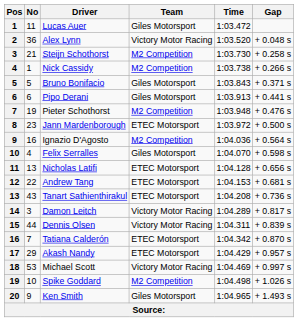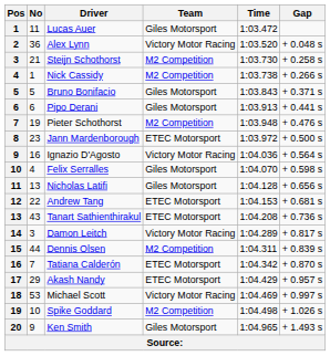 <table class="wikitable" style="font-size: 87%;">
 <tr>
 <th>Pos</th>
 <th>No</th>
 <th>Driver</th>
 <th>Team</th>
 <th>Time</th>
 <th>Gap</th>
 </tr>
 <tr>
 <th>1</th>
 <td>11</td>
 <td> <a href='#'>Lucas Auer</a></td>
 <td>Giles Motorsport</td>
 <td>1:03.472</td>
 <td></td>
 </tr>
 <tr>
 <th>2</th>
 <td>36</td>
 <td> <a href='#'>Alex Lynn</a></td>
 <td>Victory Motor Racing</td>
 <td>1:03.520</td>
 <td>+ 0.048 s</td>
 </tr>
 <tr>
 <th>3</th>
 <td>21</td>
 <td> <a href='#'>Steijn Schothorst</a></td>
 <td><a href='#'>M2 Competition</a></td>
 <td>1:03.730</td>
 <td>+ 0.258 s</td>
 </tr>
 <tr>
 <th>4</th>
 <td>1</td>
 <td> <a href='#'>Nick Cassidy</a></td>
 <td><a href='#'>M2 Competition</a></td>
 <td>1:03.738</td>
 <td>+ 0.266 s</td>
 </tr>
 <tr>
 <th>5</th>
 <td>5</td>
 <td> <a href='#'>Bruno Bonifacio</a></td>
 <td>Giles Motorsport</td>
 <td>1:03.843</td>
 <td>+ 0.371 s</td>
 </tr>
 <tr>
 <th>6</th>
 <td>6</td>
 <td> <a href='#'>Pipo Derani</a></td>
 <td>Giles Motorsport</td>
 <td>1:03.913</td>
 <td>+ 0.441 s</td>
 </tr>
 <tr>
 <th>7</th>
 <td>19</td>
 <td> Pieter Schothorst</td>
 <td><a href='#'>M2 Competition</a></td>
 <td>1:03.948</td>
 <td>+ 0.476 s</td>
 </tr>
 <tr>
 <th>8</th>
 <td>23</td>
 <td> <a href='#'>Jann Mardenborough</a></td>
 <td>ETEC Motorsport</td>
 <td>1:03.972</td>
 <td>+ 0.500 s</td>
 </tr>
 <tr>
 <th>9</th>
 <td>16</td>
 <td> Ignazio D'Agosto</td>
-<td><a href='#'>M2 Competition</a></td>
+<td>Victory Motor Racing</td>
 <td>1:04.036</td>
 <td>+ 0.564 s</td>
 </tr>
 <tr>
 <th>10</th>
 <td>4</td>
 <td> <a href='#'>Felix Serralles</a></td>
 <td>Giles Motorsport</td>
 <td>1:04.070</td>
 <td>+ 0.598 s</td>
 </tr>
 <tr>
 <th>11</th>
 <td>13</td>
 <td> <a href='#'>Nicholas Latifi</a></td>
-<td>ETEC Motorsport</td>
+<td>Giles Motorsport</td>
 <td>1:04.128</td>
 <td>+ 0.656 s</td>
 </tr>
 <tr>
 <th>12</th>
 <td>22</td>
 <td> <a href='#'>Andrew Tang</a></td>
 <td>ETEC Motorsport</td>
 <td>1:04.153</td>
 <td>+ 0.681 s</td>
 </tr>
 <tr>
 <th>13</th>
 <td>43</td>
 <td> <a href='#'>Tanart Sathienthirakul</a></td>
 <td>ETEC Motorsport</td>
 <td>1:04.208</td>
 <td>+ 0.736 s</td>
 </tr>
 <tr>
 <th>14</th>
 <td>3</td>
 <td> <a href='#'>Damon Leitch</a></td>
 <td>Victory Motor Racing</td>
 <td>1:04.289</td>
 <td>+ 0.817 s</td>
 </tr>
 <tr>
 <th>15</th>
 <td>44</td>
 <td> <a href='#'>Dennis Olsen</a></td>
-<td>Victory Motor Racing</td>
+<td><a href='#'>M2 Competition</a></td>
 <td>1:04.311</td>
 <td>+ 0.839 s</td>
 </tr>
 <tr>
 <th>16</th>
 <td>7</td>
 <td> <a href='#'>Tatiana Calderón</a></td>
 <td>ETEC Motorsport</td>
 <td>1:04.342</td>
 <td>+ 0.870 s</td>
 </tr>
 <tr>
 <th>17</th>
 <td>29</td>
 <td> <a href='#'>Akash Nandy</a></td>
 <td>ETEC Motorsport</td>
 <td>1:04.429</td>
 <td>+ 0.957 s</td>
 </tr>
 <tr>
 <th>18</th>
 <td>53</td>
 <td> Michael Scott</td>
 <td>Victory Motor Racing</td>
 <td>1:04.469</td>
 <td>+ 0.997 s</td>
 </tr>
 <tr>
 <th>19</th>
 <td>10</td>
 <td> <a href='#'>Spike Goddard</a></td>
 <td><a href='#'>M2 Competition</a></td>
 <td>1:04.498</td>
 <td>+ 1.026 s</td>
 </tr>
 <tr>
 <th>20</th>
 <td>9</td>
 <td> <a href='#'>Ken Smith</a></td>
 <td>Giles Motorsport</td>
 <td>1:04.965</td>
 <td>+ 1.493 s</td>
 </tr>
 <tr>
 <th colspan=6>Source:</th>
 </tr>
 </table>
